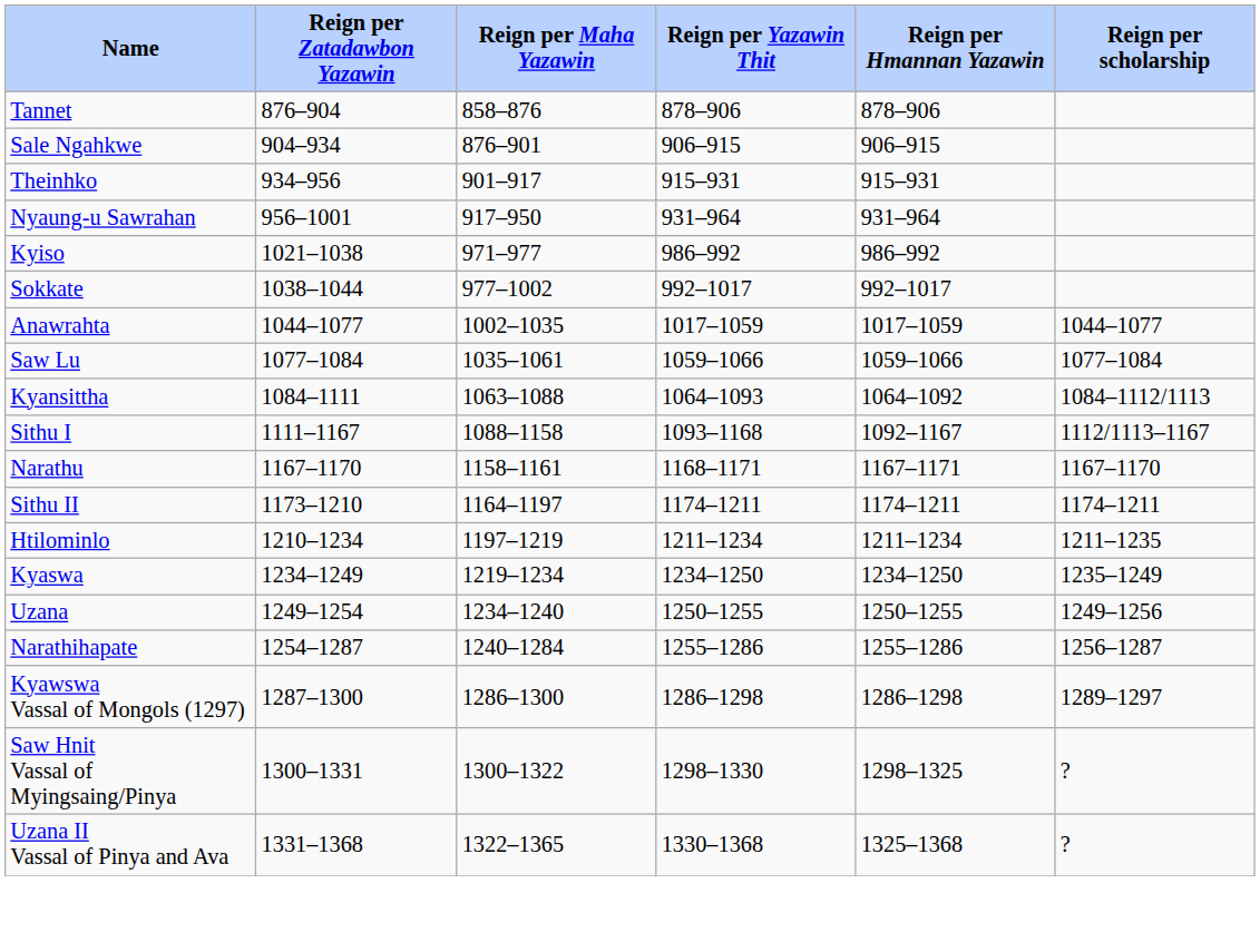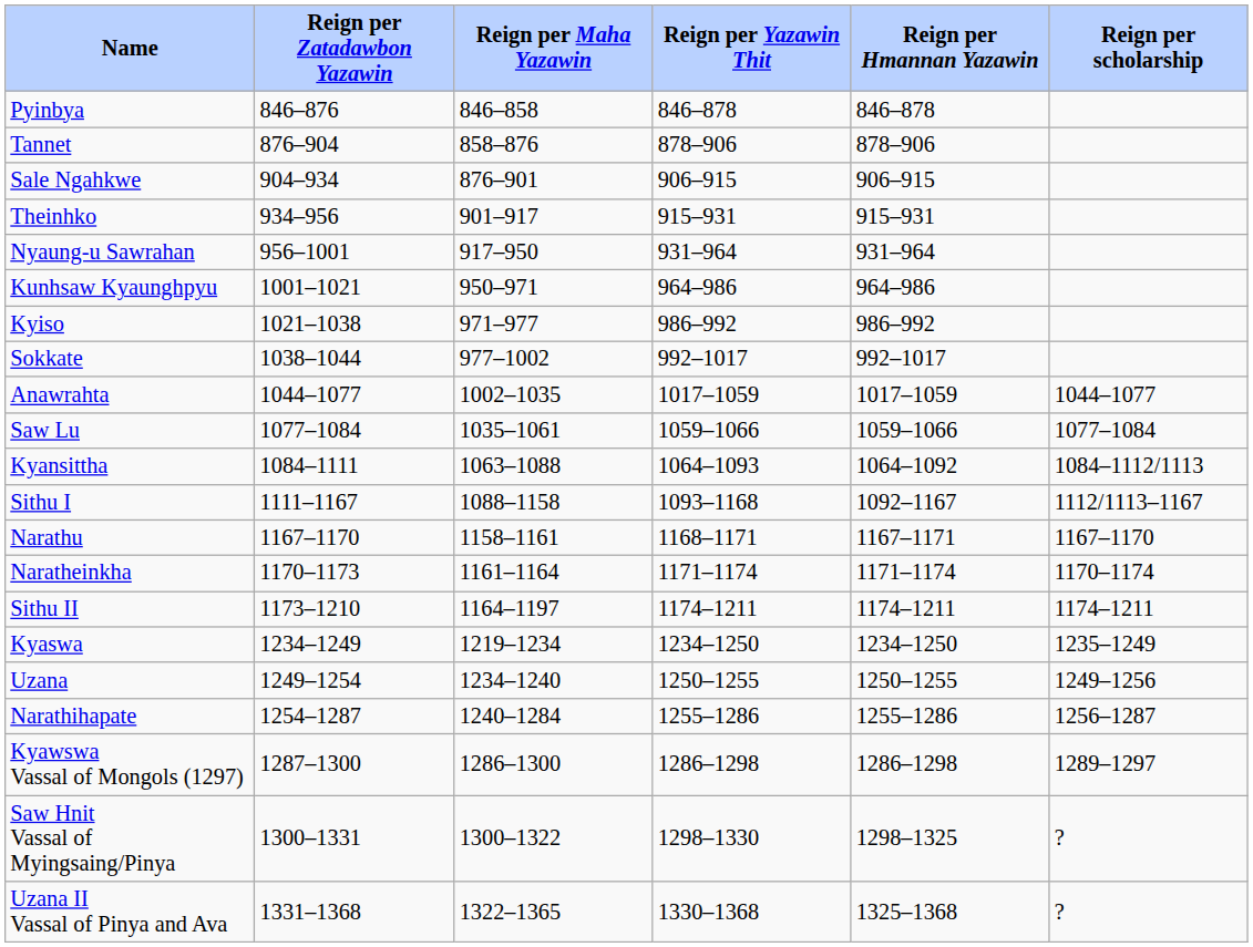 <table width=100% class="wikitable">
 <tr>
 <th style="background-color:#B9D1FF" width=10%>Name</th>
 <th style="background-color:#B9D1FF" width=10%>Reign per <em><a href='#'>Zatadawbon Yazawin</a></em></th>
 <th style="background-color:#B9D1FF" width=10%>Reign per <em><a href='#'>Maha Yazawin</a></em></th>
 <th style="background-color:#B9D1FF" width=10%>Reign per <em><a href='#'>Yazawin Thit</a></em></th>
 <th style="background-color:#B9D1FF" width=10%>Reign per <em>Hmannan Yazawin</em></th>
 <th style="background-color:#B9D1FF" width=10%>Reign per scholarship</th>
+</tr>
+<tr>
+<td><a href='#'>Pyinbya</a></td>
+<td>846–876</td>
+<td>846–858</td>
+<td>846–878</td>
+<td>846–878</td>
+<td></td>
 </tr>
 <tr>
 <td><a href='#'>Tannet</a></td>
 <td>876–904</td>
 <td>858–876</td>
 <td>878–906</td>
 <td>878–906</td>
 <td></td>
 </tr>
 <tr>
 <td><a href='#'>Sale Ngahkwe</a></td>
 <td>904–934</td>
 <td>876–901</td>
 <td>906–915</td>
 <td>906–915</td>
 <td></td>
 </tr>
 <tr>
 <td><a href='#'>Theinhko</a></td>
 <td>934–956</td>
 <td>901–917</td>
 <td>915–931</td>
 <td>915–931</td>
 <td></td>
 </tr>
 <tr>
 <td><a href='#'>Nyaung-u Sawrahan</a></td>
 <td>956–1001</td>
 <td>917–950</td>
 <td>931–964</td>
 <td>931–964</td>
+<td></td>
+</tr>
+<tr>
+<td><a href='#'>Kunhsaw Kyaunghpyu</a></td>
+<td>1001–1021</td>
+<td>950–971</td>
+<td>964–986</td>
+<td>964–986</td>
 <td></td>
 </tr>
 <tr>
 <td><a href='#'>Kyiso</a></td>
 <td>1021–1038</td>
 <td>971–977</td>
 <td>986–992</td>
 <td>986–992</td>
 <td></td>
 </tr>
 <tr>
 <td><a href='#'>Sokkate</a></td>
 <td>1038–1044</td>
 <td>977–1002</td>
 <td>992–1017</td>
 <td>992–1017</td>
 <td></td>
 </tr>
 <tr>
 <td><a href='#'>Anawrahta</a></td>
 <td>1044–1077</td>
 <td>1002–1035</td>
 <td>1017–1059</td>
 <td>1017–1059</td>
 <td>1044–1077</td>
 </tr>
 <tr>
 <td><a href='#'>Saw Lu</a></td>
 <td>1077–1084</td>
 <td>1035–1061</td>
 <td>1059–1066</td>
 <td>1059–1066</td>
 <td>1077–1084</td>
 </tr>
 <tr>
 <td><a href='#'>Kyansittha</a></td>
 <td>1084–1111</td>
 <td>1063–1088</td>
 <td>1064–1093</td>
 <td>1064–1092</td>
 <td>1084–1112/1113</td>
 </tr>
 <tr>
 <td><a href='#'>Sithu I</a></td>
 <td>1111–1167</td>
 <td>1088–1158</td>
 <td>1093–1168</td>
 <td>1092–1167</td>
 <td>1112/1113–1167</td>
 </tr>
 <tr>
 <td><a href='#'>Narathu</a></td>
 <td>1167–1170</td>
 <td>1158–1161</td>
 <td>1168–1171</td>
 <td>1167–1171</td>
 <td>1167–1170</td>
 </tr>
 <tr>
+<td><a href='#'>Naratheinkha</a></td>
+<td>1170–1173</td>
+<td>1161–1164</td>
+<td>1171–1174</td>
+<td>1171–1174</td>
+<td>1170–1174</td>
+</tr>
+<tr>
 <td><a href='#'>Sithu II</a></td>
 <td>1173–1210</td>
 <td>1164–1197</td>
 <td>1174–1211</td>
 <td>1174–1211</td>
 <td>1174–1211</td>
-</tr>
-<tr>
-<td><a href='#'>Htilominlo</a></td>
-<td>1210–1234</td>
-<td>1197–1219</td>
-<td>1211–1234</td>
-<td>1211–1234</td>
-<td>1211–1235</td>
 </tr>
 <tr>
 <td><a href='#'>Kyaswa</a></td>
 <td>1234–1249</td>
 <td>1219–1234</td>
 <td>1234–1250</td>
 <td>1234–1250</td>
 <td>1235–1249</td>
 </tr>
 <tr>
 <td><a href='#'>Uzana</a></td>
 <td>1249–1254</td>
 <td>1234–1240</td>
 <td>1250–1255</td>
 <td>1250–1255</td>
 <td>1249–1256</td>
 </tr>
 <tr>
 <td><a href='#'>Narathihapate</a></td>
 <td>1254–1287</td>
 <td>1240–1284</td>
 <td>1255–1286</td>
 <td>1255–1286</td>
 <td>1256–1287</td>
 </tr>
 <tr>
 <td><a href='#'>Kyawswa</a> <br>Vassal of Mongols (1297)</td>
 <td>1287–1300</td>
 <td>1286–1300</td>
 <td>1286–1298</td>
 <td>1286–1298</td>
 <td>1289–1297</td>
 </tr>
 <tr>
 <td><a href='#'>Saw Hnit</a> <br>Vassal of Myingsaing/Pinya</td>
 <td>1300–1331</td>
 <td>1300–1322</td>
 <td>1298–1330</td>
 <td>1298–1325</td>
 <td>?</td>
 </tr>
 <tr>
 <td><a href='#'>Uzana II</a> <br>Vassal of Pinya and Ava</td>
 <td>1331–1368</td>
 <td>1322–1365</td>
 <td>1330–1368</td>
 <td>1325–1368</td>
 <td>?</td>
 </tr>
 </table>
